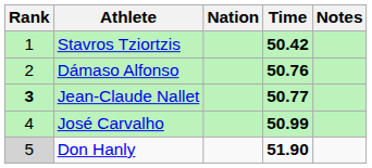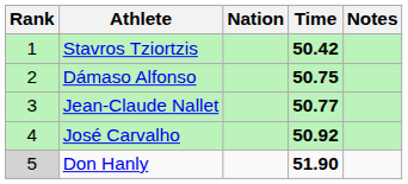 <table class="wikitable sortable" style="text-align:center">
 <tr>
 <th>Rank</th>
 <th>Athlete</th>
 <th>Nation</th>
 <th>Time</th>
 <th>Notes</th>
 </tr>
 <tr style="background:#bbf3bb;">
 <td>1</td>
 <td align=left><a href='#'>Stavros Tziortzis</a></td>
 <td align=left></td>
 <td><strong>50.42</strong></td>
 <td></td>
 </tr>
 <tr style="background:#bbf3bb;">
 <td>2</td>
 <td align=left><a href='#'>Dámaso Alfonso</a></td>
 <td align=left></td>
-<td><strong>50.76</strong></td>
+<td><strong>50.75</strong></td>
 <td></td>
 </tr>
 <tr style="background:#bbf3bb;">
-<td><strong>3</strong></td>
+<td>3</td>
 <td align=left><a href='#'>Jean-Claude Nallet</a></td>
 <td align=left></td>
 <td><strong>50.77</strong></td>
 <td></td>
 </tr>
 <tr style="background:#bbf3bb;">
 <td>4</td>
 <td align=left><a href='#'>José Carvalho</a></td>
 <td align=left></td>
-<td><strong>50.99</strong></td>
+<td><strong>50.92</strong></td>
 <td></td>
 </tr>
 <tr>
 <td style="background: lightgrey;">5</td>
 <td align=left><a href='#'>Don Hanly</a></td>
 <td align=left></td>
 <td><strong>51.90</strong></td>
 <td></td>
 </tr>
 </table>
